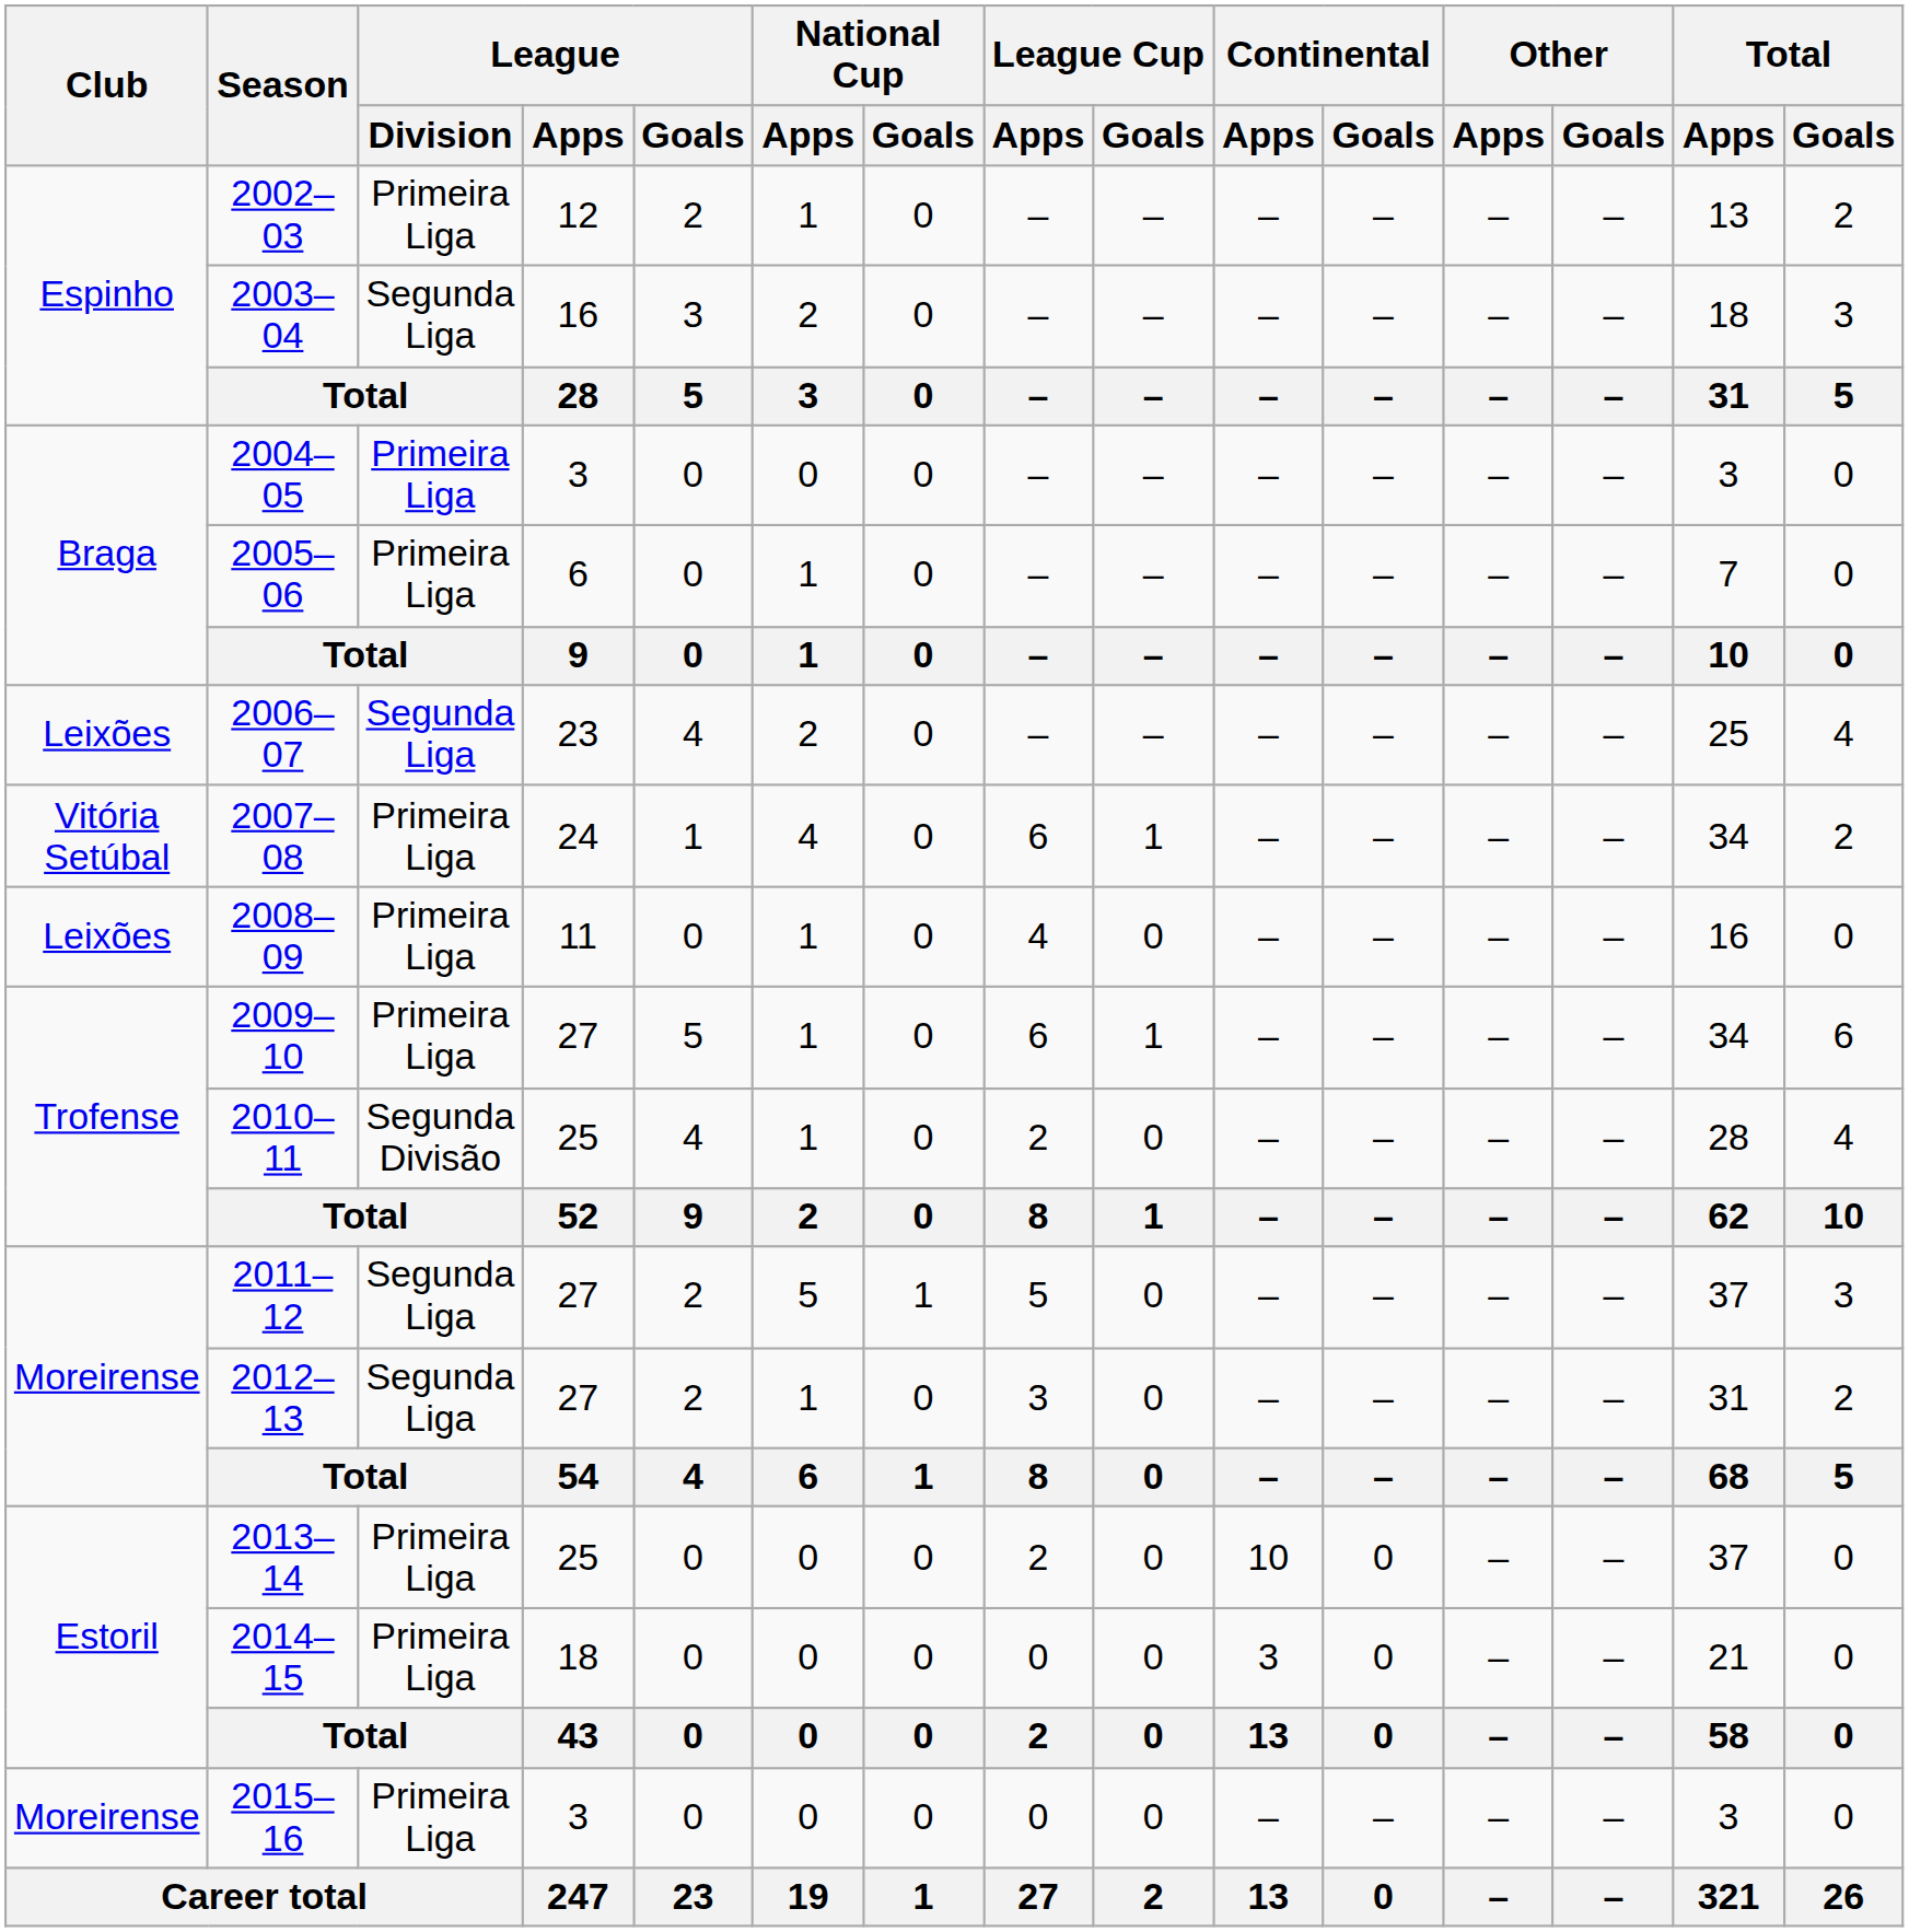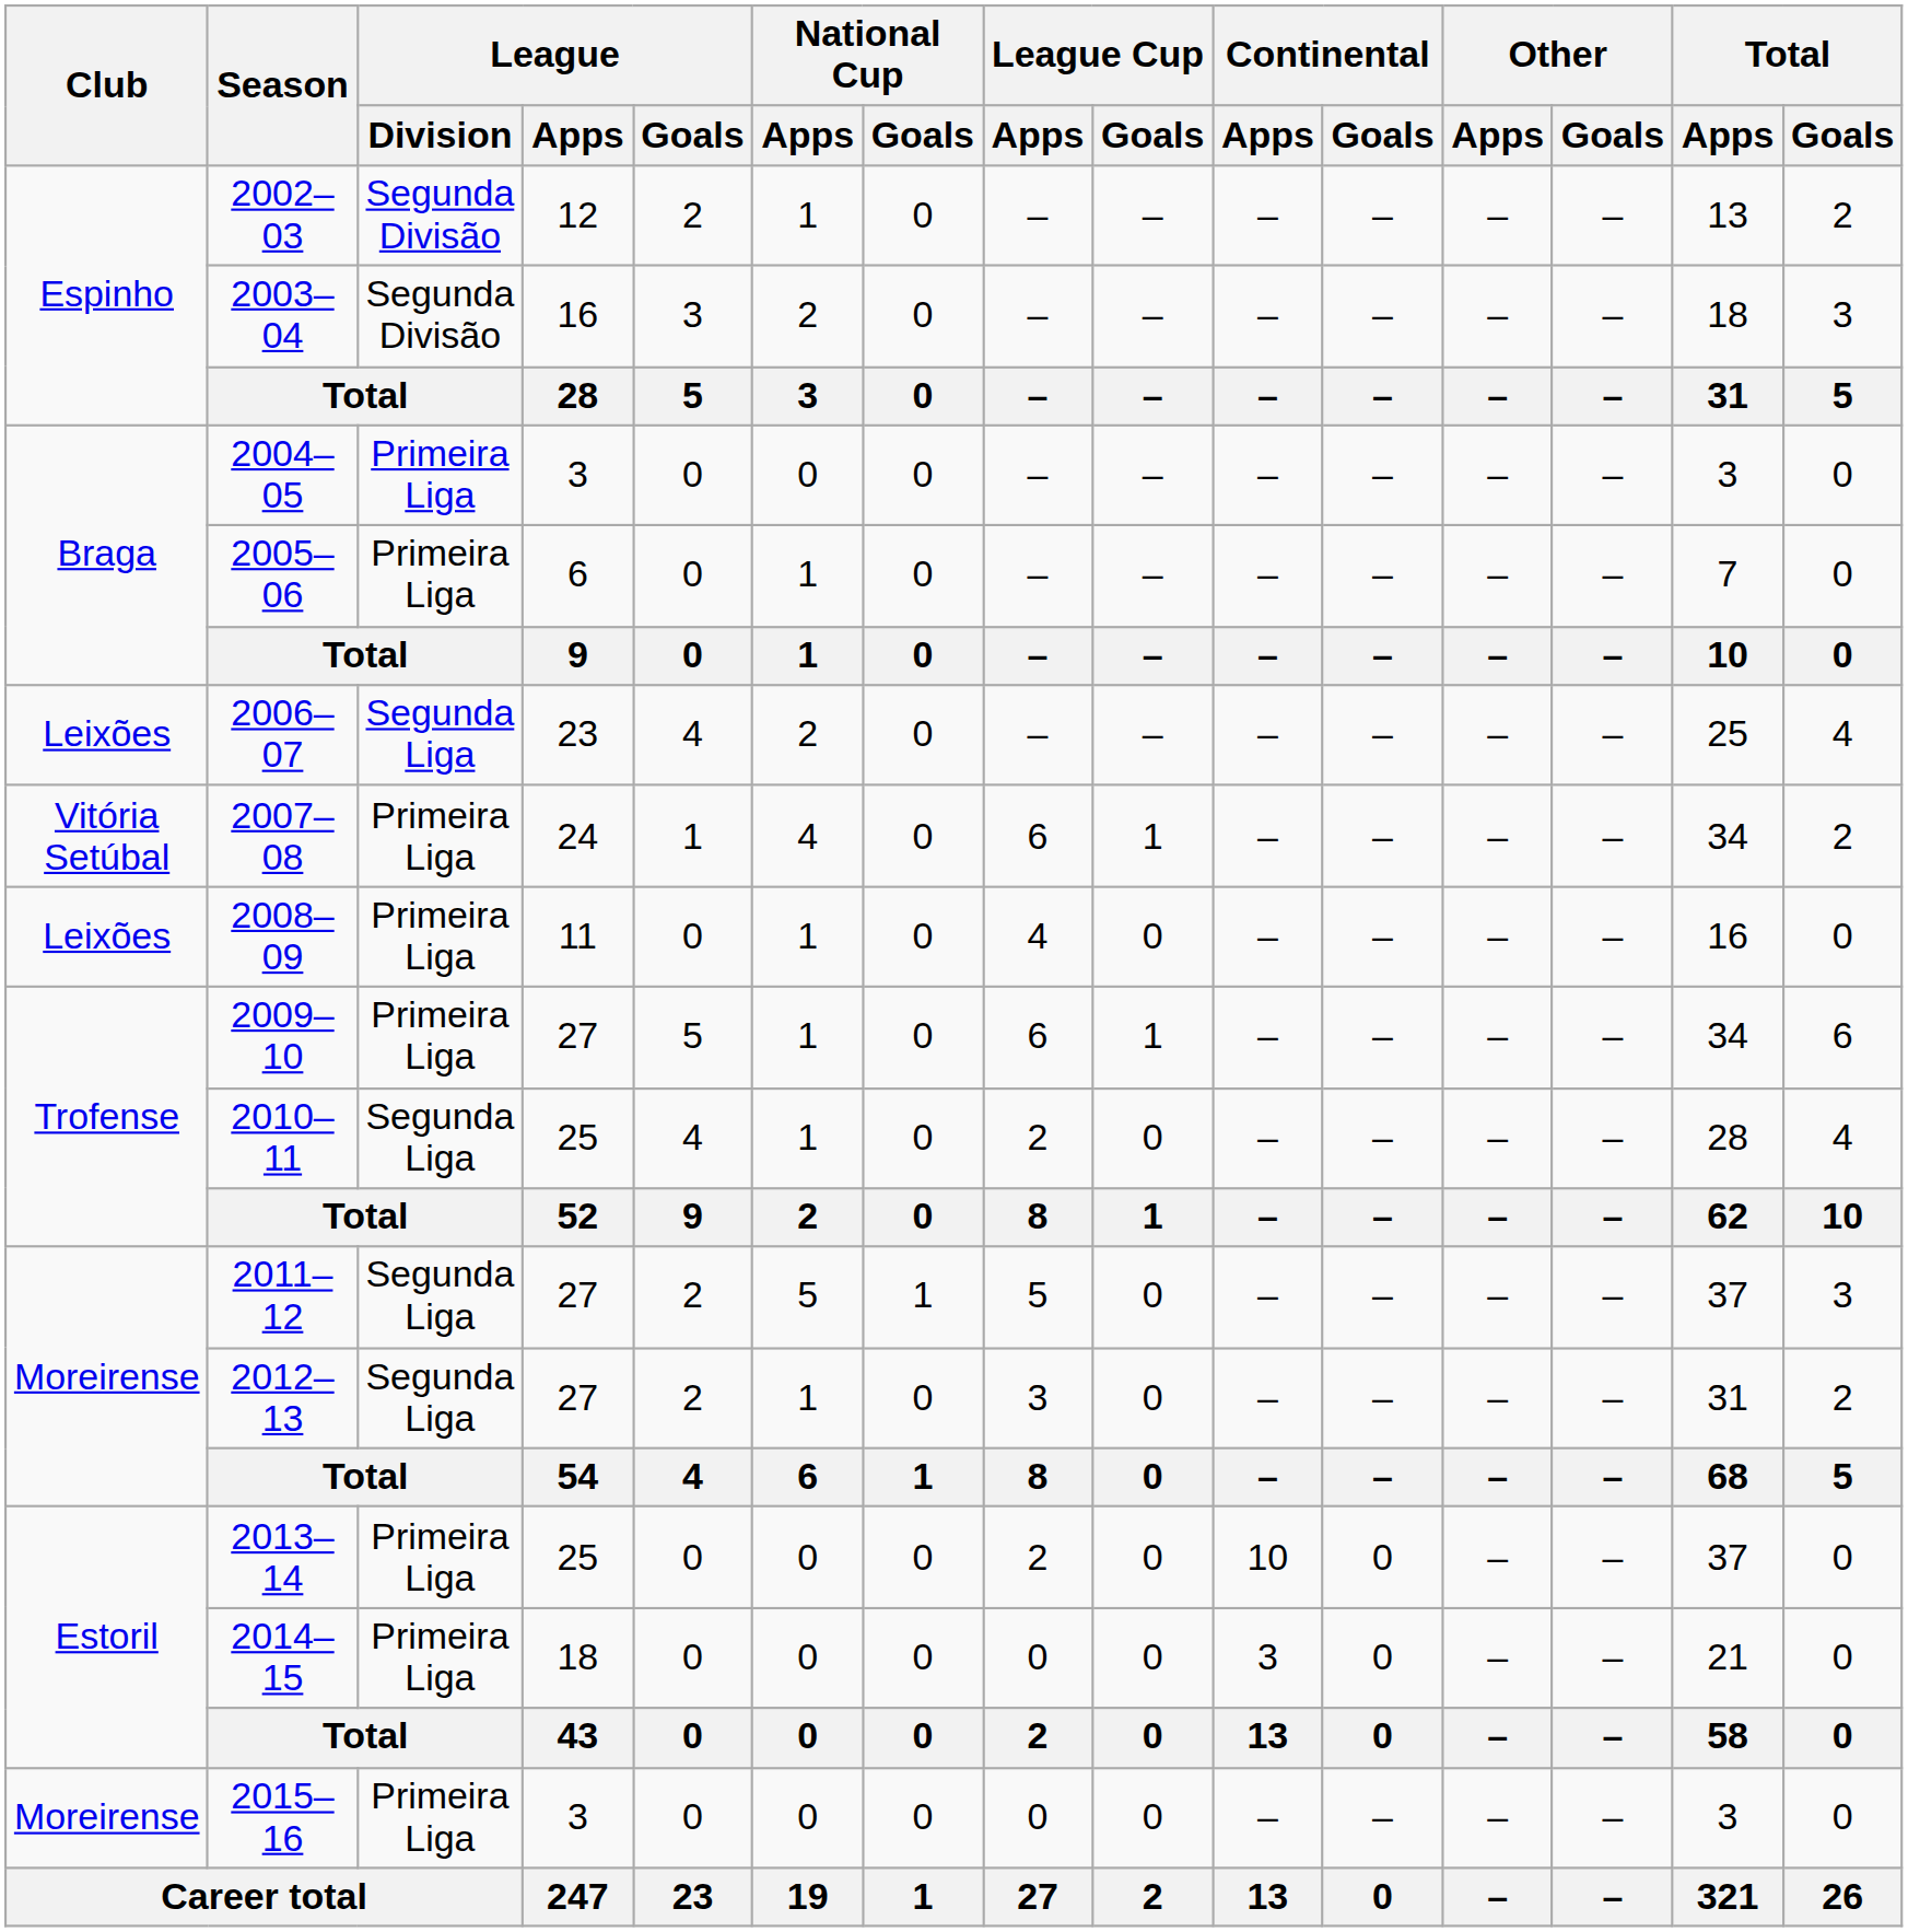 <table class="wikitable" style="text-align: center;">
 <tr>
 <th rowspan="2">Club</th>
 <th rowspan="2">Season</th>
 <th colspan="3">League</th>
 <th colspan="2">National Cup</th>
 <th colspan="2">League Cup</th>
 <th colspan="2">Continental</th>
 <th colspan="2">Other</th>
 <th colspan="2">Total</th>
 </tr>
 <tr>
 <th>Division</th>
 <th>Apps</th>
 <th>Goals</th>
 <th>Apps</th>
 <th>Goals</th>
 <th>Apps</th>
 <th>Goals</th>
 <th>Apps</th>
 <th>Goals</th>
 <th>Apps</th>
 <th>Goals</th>
 <th>Apps</th>
 <th>Goals</th>
 </tr>
 <tr>
 <td rowspan="3" valign="center"><a href='#'>Espinho</a></td>
 <td><a href='#'>2002–03</a></td>
-<td>Primeira Liga</td>
+<td><a href='#'>Segunda Divisão</a></td>
 <td>12</td>
 <td>2</td>
 <td>1</td>
 <td>0</td>
 <td>–</td>
 <td>–</td>
 <td>–</td>
 <td>–</td>
 <td>–</td>
 <td>–</td>
 <td>13</td>
 <td>2</td>
 </tr>
 <tr>
 <td><a href='#'>2003–04</a></td>
-<td>Segunda Liga</td>
+<td>Segunda Divisão</td>
 <td>16</td>
 <td>3</td>
 <td>2</td>
 <td>0</td>
 <td>–</td>
 <td>–</td>
 <td>–</td>
 <td>–</td>
 <td>–</td>
 <td>–</td>
 <td>18</td>
 <td>3</td>
 </tr>
 <tr>
 <th colspan="2">Total</th>
 <th>28</th>
 <th>5</th>
 <th>3</th>
 <th>0</th>
 <th>–</th>
 <th>–</th>
 <th>–</th>
 <th>–</th>
 <th>–</th>
 <th>–</th>
 <th>31</th>
 <th>5</th>
 </tr>
 <tr>
 <td rowspan="3" valign="center"><a href='#'>Braga</a></td>
 <td><a href='#'>2004–05</a></td>
 <td><a href='#'>Primeira Liga</a></td>
 <td>3</td>
 <td>0</td>
 <td>0</td>
 <td>0</td>
 <td>–</td>
 <td>–</td>
 <td>–</td>
 <td>–</td>
 <td>–</td>
 <td>–</td>
 <td>3</td>
 <td>0</td>
 </tr>
 <tr>
 <td><a href='#'>2005–06</a></td>
 <td>Primeira Liga</td>
 <td>6</td>
 <td>0</td>
 <td>1</td>
 <td>0</td>
 <td>–</td>
 <td>–</td>
 <td>–</td>
 <td>–</td>
 <td>–</td>
 <td>–</td>
 <td>7</td>
 <td>0</td>
 </tr>
 <tr>
 <th colspan="2">Total</th>
 <th>9</th>
 <th>0</th>
 <th>1</th>
 <th>0</th>
 <th>–</th>
 <th>–</th>
 <th>–</th>
 <th>–</th>
 <th>–</th>
 <th>–</th>
 <th>10</th>
 <th>0</th>
 </tr>
 <tr>
 <td rowspan="1" valign="center"><a href='#'>Leixões</a></td>
 <td><a href='#'>2006–07</a></td>
 <td><a href='#'>Segunda Liga</a></td>
 <td>23</td>
 <td>4</td>
 <td>2</td>
 <td>0</td>
 <td>–</td>
 <td>–</td>
 <td>–</td>
 <td>–</td>
 <td>–</td>
 <td>–</td>
 <td>25</td>
 <td>4</td>
 </tr>
 <tr>
 <td rowspan="1" valign="center"><a href='#'>Vitória Setúbal</a></td>
 <td><a href='#'>2007–08</a></td>
 <td>Primeira Liga</td>
 <td>24</td>
 <td>1</td>
 <td>4</td>
 <td>0</td>
 <td>6</td>
 <td>1</td>
 <td>–</td>
 <td>–</td>
 <td>–</td>
 <td>–</td>
 <td>34</td>
 <td>2</td>
 </tr>
 <tr>
 <td rowspan="1" valign="center"><a href='#'>Leixões</a></td>
 <td><a href='#'>2008–09</a></td>
 <td>Primeira Liga</td>
 <td>11</td>
 <td>0</td>
 <td>1</td>
 <td>0</td>
 <td>4</td>
 <td>0</td>
 <td>–</td>
 <td>–</td>
 <td>–</td>
 <td>–</td>
 <td>16</td>
 <td>0</td>
 </tr>
 <tr>
 <td rowspan="3" valign="center"><a href='#'>Trofense</a></td>
 <td><a href='#'>2009–10</a></td>
 <td>Primeira Liga</td>
 <td>27</td>
 <td>5</td>
 <td>1</td>
 <td>0</td>
 <td>6</td>
 <td>1</td>
 <td>–</td>
 <td>–</td>
 <td>–</td>
 <td>–</td>
 <td>34</td>
 <td>6</td>
 </tr>
 <tr>
 <td><a href='#'>2010–11</a></td>
-<td>Segunda Divisão</td>
+<td>Segunda Liga</td>
 <td>25</td>
 <td>4</td>
 <td>1</td>
 <td>0</td>
 <td>2</td>
 <td>0</td>
 <td>–</td>
 <td>–</td>
 <td>–</td>
 <td>–</td>
 <td>28</td>
 <td>4</td>
 </tr>
 <tr>
 <th colspan="2">Total</th>
 <th>52</th>
 <th>9</th>
 <th>2</th>
 <th>0</th>
 <th>8</th>
 <th>1</th>
 <th>–</th>
 <th>–</th>
 <th>–</th>
 <th>–</th>
 <th>62</th>
 <th>10</th>
 </tr>
 <tr>
 <td rowspan="3" valign="center"><a href='#'>Moreirense</a></td>
 <td><a href='#'>2011–12</a></td>
 <td>Segunda Liga</td>
 <td>27</td>
 <td>2</td>
 <td>5</td>
 <td>1</td>
 <td>5</td>
 <td>0</td>
 <td>–</td>
 <td>–</td>
 <td>–</td>
 <td>–</td>
 <td>37</td>
 <td>3</td>
 </tr>
 <tr>
 <td><a href='#'>2012–13</a></td>
 <td>Segunda Liga</td>
 <td>27</td>
 <td>2</td>
 <td>1</td>
 <td>0</td>
 <td>3</td>
 <td>0</td>
 <td>–</td>
 <td>–</td>
 <td>–</td>
 <td>–</td>
 <td>31</td>
 <td>2</td>
 </tr>
 <tr>
 <th colspan="2">Total</th>
 <th>54</th>
 <th>4</th>
 <th>6</th>
 <th>1</th>
 <th>8</th>
 <th>0</th>
 <th>–</th>
 <th>–</th>
 <th>–</th>
 <th>–</th>
 <th>68</th>
 <th>5</th>
 </tr>
 <tr>
 <td rowspan="3" valign="center"><a href='#'>Estoril</a></td>
 <td><a href='#'>2013–14</a></td>
 <td>Primeira Liga</td>
 <td>25</td>
 <td>0</td>
 <td>0</td>
 <td>0</td>
 <td>2</td>
 <td>0</td>
 <td>10</td>
 <td>0</td>
 <td>–</td>
 <td>–</td>
 <td>37</td>
 <td>0</td>
 </tr>
 <tr>
 <td><a href='#'>2014–15</a></td>
 <td>Primeira Liga</td>
 <td>18</td>
 <td>0</td>
 <td>0</td>
 <td>0</td>
 <td>0</td>
 <td>0</td>
 <td>3</td>
 <td>0</td>
 <td>–</td>
 <td>–</td>
 <td>21</td>
 <td>0</td>
 </tr>
 <tr>
 <th colspan="2">Total</th>
 <th>43</th>
 <th>0</th>
 <th>0</th>
 <th>0</th>
 <th>2</th>
 <th>0</th>
 <th>13</th>
 <th>0</th>
 <th>–</th>
 <th>–</th>
 <th>58</th>
 <th>0</th>
 </tr>
 <tr>
 <td><a href='#'>Moreirense</a></td>
 <td><a href='#'>2015–16</a></td>
 <td>Primeira Liga</td>
 <td>3</td>
 <td>0</td>
 <td>0</td>
 <td>0</td>
 <td>0</td>
 <td>0</td>
 <td>–</td>
 <td>–</td>
 <td>–</td>
 <td>–</td>
 <td>3</td>
 <td>0</td>
 </tr>
 <tr>
 <th colspan="3">Career total</th>
 <th>247</th>
 <th>23</th>
 <th>19</th>
 <th>1</th>
 <th>27</th>
 <th>2</th>
 <th>13</th>
 <th>0</th>
 <th>–</th>
 <th>–</th>
 <th>321</th>
 <th>26</th>
 </tr>
 </table>
